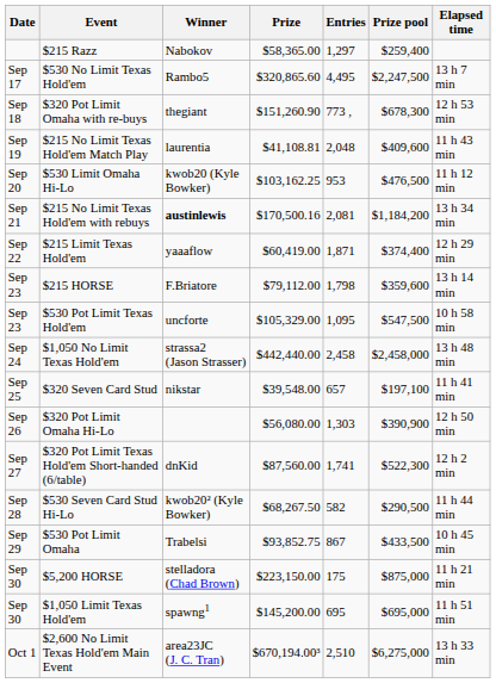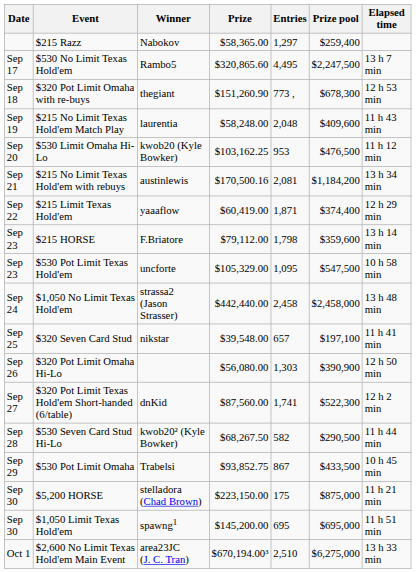 <table class="wikitable">
 <tr>
 <th>Date</th>
 <th>Event</th>
 <th>Winner</th>
 <th>Prize</th>
 <th>Entries</th>
 <th>Prize pool</th>
 <th>Elapsed time</th>
 </tr>
 <tr>
 <td></td>
 <td>$215 Razz</td>
 <td> Nabokov</td>
 <td style="text-align:right">$58,365.00</td>
 <td>1,297</td>
 <td style="text-align:right">$259,400</td>
 <td></td>
 </tr>
 <tr>
 <td>Sep 17</td>
 <td>$530 No Limit Texas Hold'em</td>
 <td> Rambo5</td>
 <td style="text-align:right">$320,865.60</td>
 <td>4,495</td>
 <td style="text-align:right">$2,247,500</td>
 <td>13 h 7 min</td>
 </tr>
 <tr>
 <td>Sep 18</td>
 <td>$320 Pot Limit Omaha with re-buys</td>
 <td> thegiant</td>
 <td style="text-align:right">$151,260.90</td>
 <td>773 , </td>
 <td style="text-align:right">$678,300</td>
 <td>12 h 53 min</td>
 </tr>
 <tr>
 <td>Sep 19</td>
 <td>$215 No Limit Texas Hold'em Match Play</td>
 <td> laurentia</td>
-<td style="text-align:right">$41,108.81</td>
+<td style="text-align:right">$58,248.00</td>
 <td>2,048</td>
 <td style="text-align:right">$409,600</td>
 <td>11 h 43 min</td>
 </tr>
 <tr>
 <td>Sep 20</td>
 <td>$530 Limit Omaha Hi-Lo</td>
 <td> kwob20 (Kyle Bowker)</td>
 <td style="text-align:right">$103,162.25</td>
 <td>953</td>
 <td style="text-align:right">$476,500</td>
 <td>11 h 12 min</td>
 </tr>
 <tr>
 <td>Sep 21</td>
 <td>$215 No Limit Texas Hold'em with rebuys</td>
-<td><strong> austinlewis</strong></td>
+<td> austinlewis</td>
 <td style="text-align:right">$170,500.16</td>
 <td>2,081  </td>
 <td style="text-align:right">$1,184,200</td>
 <td>13 h 34 min</td>
 </tr>
 <tr>
 <td>Sep 22</td>
 <td>$215 Limit Texas Hold'em</td>
 <td> yaaaflow</td>
 <td style="text-align:right">$60,419.00</td>
 <td>1,871</td>
 <td style="text-align:right">$374,400</td>
 <td>12 h 29 min</td>
 </tr>
 <tr>
 <td>Sep 23</td>
 <td>$215 HORSE</td>
 <td> F.Briatore</td>
 <td style="text-align:right">$79,112.00</td>
 <td>1,798</td>
 <td style="text-align:right">$359,600</td>
 <td>13 h 14 min</td>
 </tr>
 <tr>
 <td>Sep 23</td>
 <td>$530 Pot Limit Texas Hold'em</td>
 <td> uncforte</td>
 <td style="text-align:right">$105,329.00</td>
 <td>1,095</td>
 <td style="text-align:right">$547,500</td>
 <td>10 h 58 min</td>
 </tr>
 <tr>
 <td>Sep 24</td>
 <td>$1,050 No Limit Texas Hold'em</td>
 <td> strassa2<br>(Jason Strasser)</td>
 <td style="text-align:right">$442,440.00</td>
 <td>2,458</td>
 <td style="text-align:right">$2,458,000</td>
 <td>13 h 48 min</td>
 </tr>
 <tr>
 <td>Sep 25</td>
 <td>$320 Seven Card Stud</td>
 <td> nikstar</td>
 <td style="text-align:right">$39,548.00</td>
 <td>657</td>
 <td style="text-align:right">$197,100</td>
 <td>11 h 41 min</td>
 </tr>
 <tr>
 <td>Sep 26</td>
 <td>$320 Pot Limit Omaha Hi-Lo</td>
 <td></td>
 <td style="text-align:right">$56,080.00</td>
 <td>1,303</td>
 <td style="text-align:right">$390,900</td>
 <td>12 h 50 min</td>
 </tr>
 <tr>
 <td>Sep 27</td>
 <td>$320 Pot Limit Texas Hold'em Short-handed (6/table)</td>
 <td> dnKid</td>
 <td style="text-align:right">$87,560.00</td>
 <td>1,741</td>
 <td style="text-align:right">$522,300</td>
 <td>12 h 2 min</td>
 </tr>
 <tr>
 <td>Sep 28</td>
 <td>$530 Seven Card Stud Hi-Lo</td>
 <td> kwob20² (Kyle Bowker)</td>
 <td style="text-align:right">$68,267.50</td>
 <td>582</td>
 <td style="text-align:right">$290,500</td>
 <td>11 h 44 min</td>
 </tr>
 <tr>
 <td>Sep 29</td>
 <td>$530 Pot Limit Omaha</td>
 <td> Trabelsi</td>
 <td style="text-align:right">$93,852.75</td>
 <td>867</td>
 <td style="text-align:right">$433,500</td>
 <td>10 h 45 min</td>
 </tr>
 <tr>
 <td>Sep 30</td>
 <td>$5,200 HORSE</td>
 <td> stelladora<br>(<a href='#'>Chad Brown</a>)</td>
 <td style="text-align:right">$223,150.00</td>
 <td>175</td>
 <td style="text-align:right">$875,000</td>
 <td>11 h 21 min</td>
 </tr>
 <tr>
 <td>Sep 30</td>
 <td>$1,050 Limit Texas Hold'em</td>
 <td> spawng<sup>1</sup></td>
 <td style="text-align:right">$145,200.00</td>
 <td>695</td>
 <td style="text-align:right">$695,000</td>
 <td>11 h 51 min</td>
 </tr>
 <tr>
 <td>Oct 1</td>
 <td>$2,600 No Limit Texas Hold'em Main Event</td>
 <td> area23JC<br>(<a href='#'>J. C. Tran</a>)</td>
 <td style="text-align:right">$670,194.00³</td>
 <td>2,510</td>
 <td style="text-align:right">$6,275,000</td>
 <td>13 h 33 min</td>
 </tr>
 </table>
